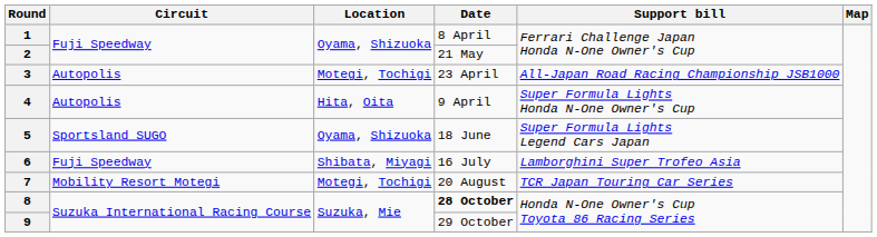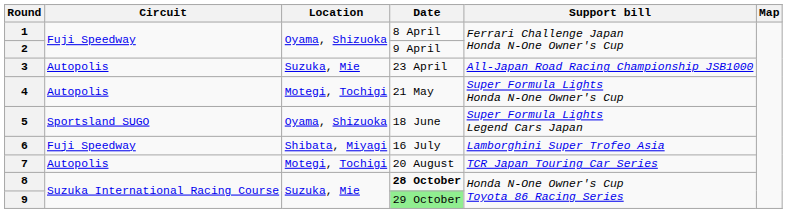 <table class="wikitable" style="font-size:85%">
 <tr>
 <th>Round</th>
 <th>Circuit</th>
 <th>Location</th>
 <th>Date</th>
 <th>Support bill</th>
 <th>Map</th>
 </tr>
 <tr>
 <th>1</th>
 <td rowspan=2><a href='#'>Fuji Speedway</a></td>
 <td rowspan=2><a href='#'>Oyama</a>, <a href='#'>Shizuoka</a></td>
 <td>8 April</td>
 <td rowspan="2"><em>Ferrari Challenge Japan<br>Honda N-One Owner's Cup</em></td>
 <td rowspan=9></td>
 </tr>
 <tr>
 <th>2</th>
-<td>21 May</td>
+<td>9 April</td>
 </tr>
 <tr>
 <th>3</th>
 <td><a href='#'>Autopolis</a></td>
-<td><a href='#'>Motegi</a>, <a href='#'>Tochigi</a></td>
+<td><a href='#'>Suzuka</a>, <a href='#'>Mie</a></td>
 <td>23 April</td>
 <td nowrap><em><a href='#'>All-Japan Road Racing Championship JSB1000</a></em></td>
 </tr>
 <tr>
 <th>4</th>
 <td><a href='#'>Autopolis</a></td>
-<td><a href='#'>Hita</a>, <a href='#'>Oita</a></td>
-<td>9 April</td>
+<td><a href='#'>Motegi</a>, <a href='#'>Tochigi</a></td>
+<td>21 May</td>
 <td><em><a href='#'>Super Formula Lights</a><br>Honda N-One Owner's Cup</em></td>
 </tr>
 <tr>
 <th>5</th>
 <td><a href='#'>Sportsland SUGO</a></td>
 <td nowrap><a href='#'>Oyama</a>, <a href='#'>Shizuoka</a></td>
 <td>18 June</td>
 <td><em><a href='#'>Super Formula Lights</a><br>Legend Cars Japan</em></td>
 </tr>
 <tr>
 <th>6</th>
 <td><a href='#'>Fuji Speedway</a></td>
 <td><a href='#'>Shibata</a>, <a href='#'>Miyagi</a></td>
 <td>16 July</td>
 <td><em><a href='#'>Lamborghini Super Trofeo Asia</a></em></td>
 </tr>
 <tr>
 <th>7</th>
-<td><a href='#'>Mobility Resort Motegi</a></td>
+<td><a href='#'>Autopolis</a></td>
 <td><a href='#'>Motegi</a>, <a href='#'>Tochigi</a></td>
 <td>20 August</td>
 <td><em><a href='#'>TCR Japan Touring Car Series</a></em></td>
 </tr>
 <tr>
 <th>8</th>
 <td rowspan=2><a href='#'>Suzuka International Racing Course</a></td>
 <td rowspan=2><a href='#'>Suzuka</a>, <a href='#'>Mie</a></td>
 <td nowrap><strong>28 October</strong></td>
 <td rowspan="2"><em>Honda N-One Owner's Cup<br><a href='#'>Toyota 86 Racing Series</a></em></td>
 </tr>
 <tr>
 <th>9</th>
-<td>29 October</td>
+<td style="background: lightgreen;">29 October</td>
 </tr>
 </table>
